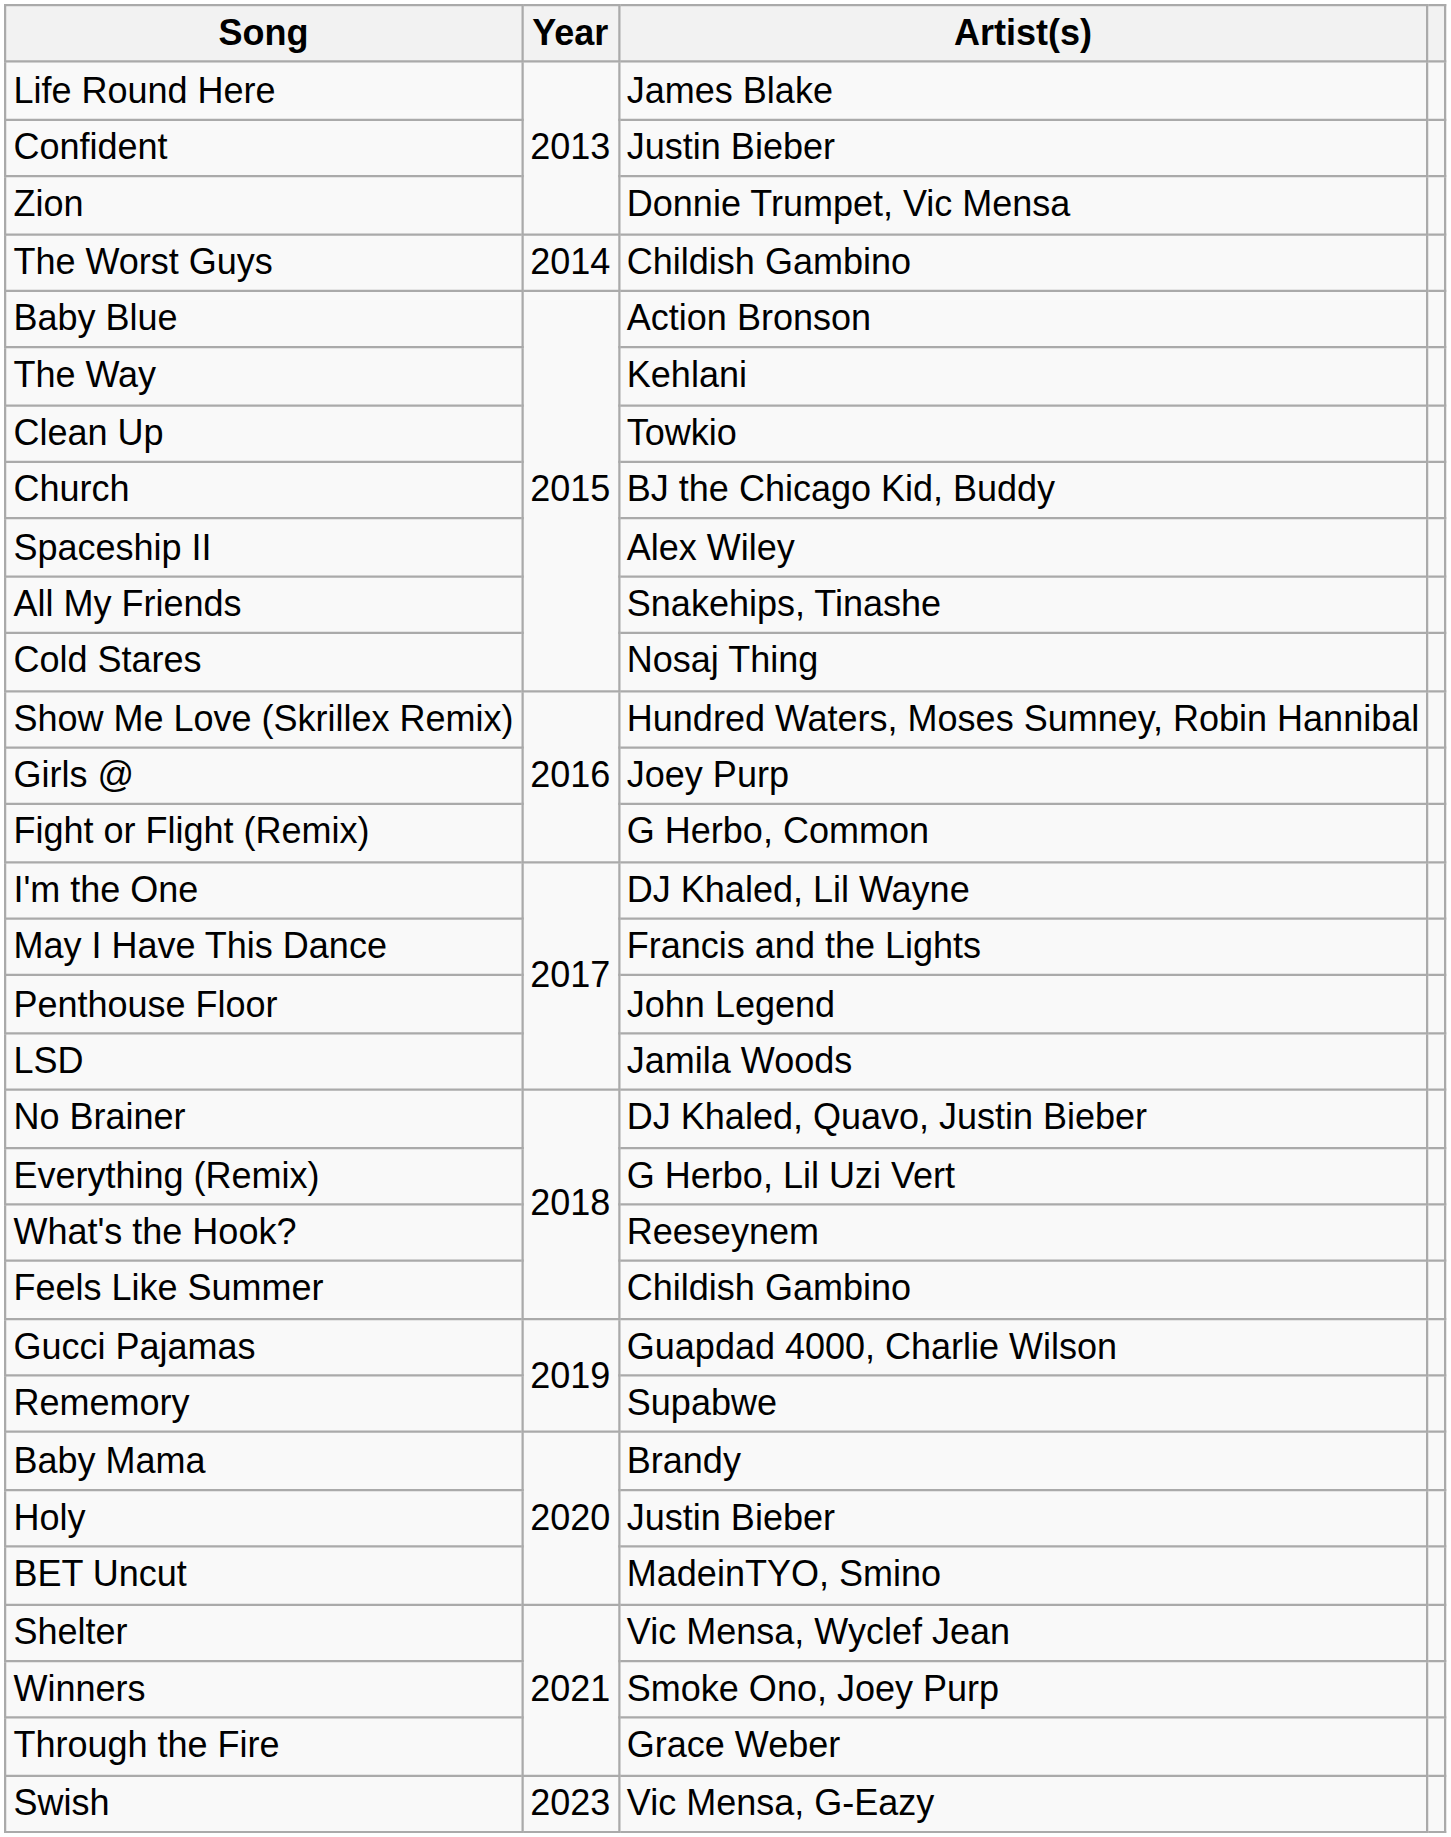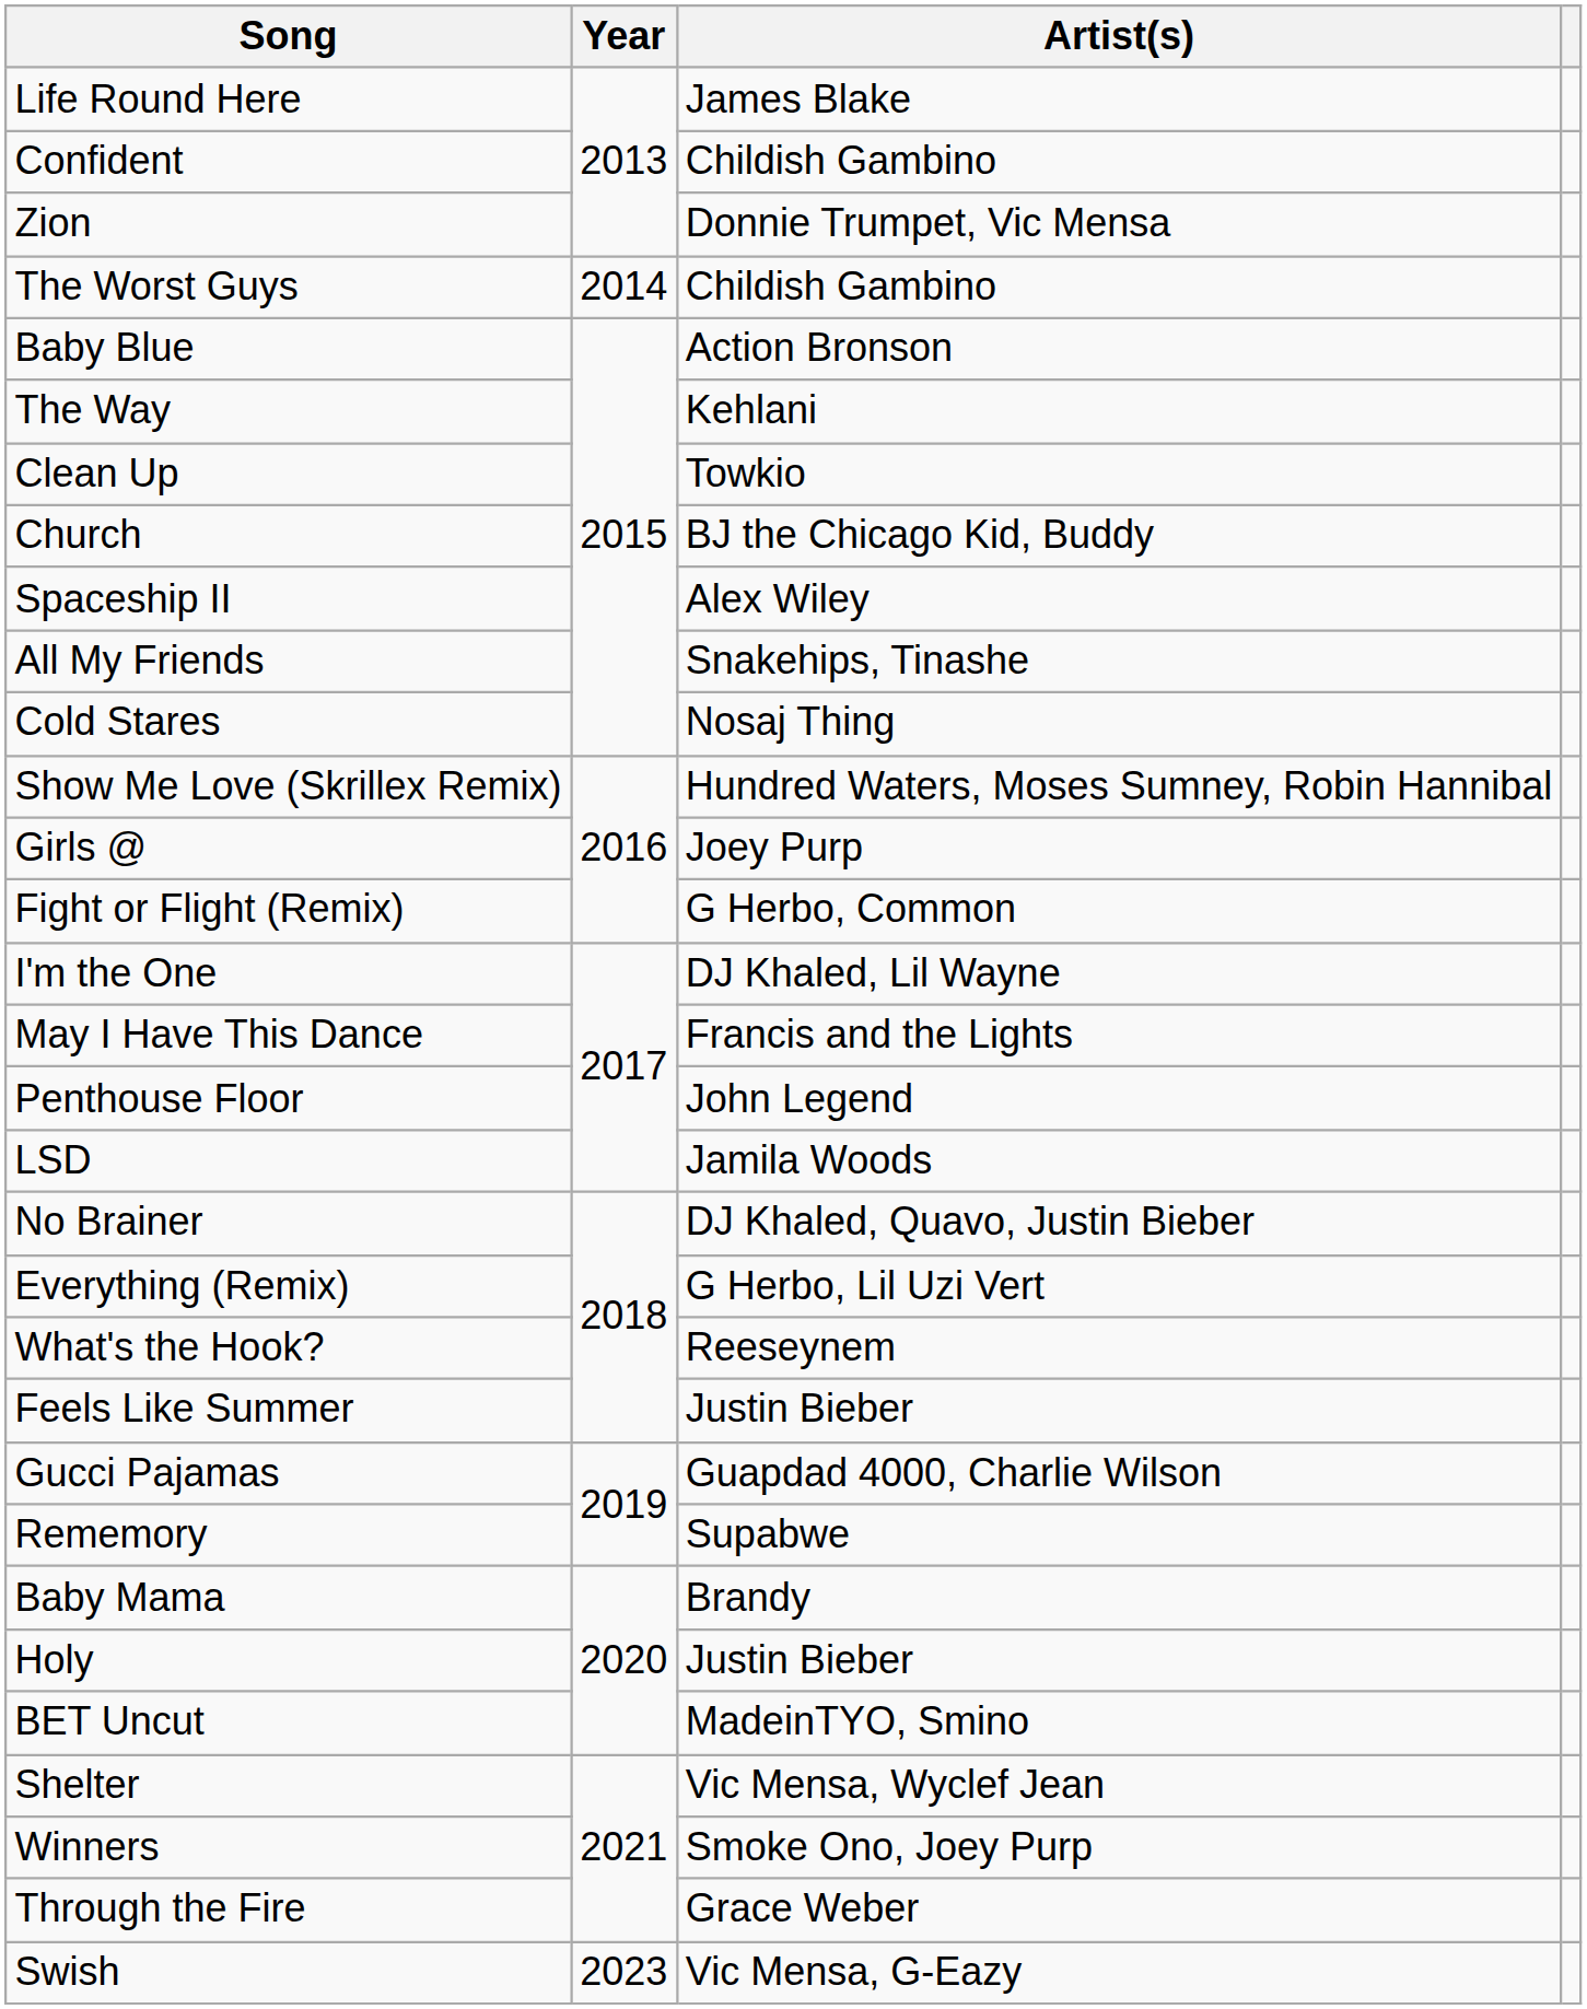 <table class="wikitable">
 <tr>
 <th>Song</th>
 <th>Year</th>
 <th>Artist(s)</th>
 <th></th>
 </tr>
 <tr>
 <td>Life Round Here</td>
 <td rowspan="3">2013</td>
 <td>James Blake</td>
 <td></td>
 </tr>
 <tr>
 <td>Confident</td>
-<td>Justin Bieber</td>
+<td>Childish Gambino</td>
 <td></td>
 </tr>
 <tr>
 <td>Zion</td>
 <td>Donnie Trumpet, Vic Mensa</td>
 <td></td>
 </tr>
 <tr>
 <td>The Worst Guys</td>
 <td>2014</td>
 <td>Childish Gambino</td>
 <td></td>
 </tr>
 <tr>
 <td>Baby Blue</td>
 <td rowspan="7">2015</td>
 <td>Action Bronson</td>
 <td></td>
 </tr>
 <tr>
 <td>The Way</td>
 <td>Kehlani</td>
 <td></td>
 </tr>
 <tr>
 <td>Clean Up</td>
 <td>Towkio</td>
 <td></td>
 </tr>
 <tr>
 <td>Church</td>
 <td>BJ the Chicago Kid, Buddy</td>
 <td></td>
 </tr>
 <tr>
 <td>Spaceship II</td>
 <td>Alex Wiley</td>
 <td></td>
 </tr>
 <tr>
 <td>All My Friends</td>
 <td>Snakehips, Tinashe</td>
 <td></td>
 </tr>
 <tr>
 <td>Cold Stares</td>
 <td>Nosaj Thing</td>
 <td></td>
 </tr>
 <tr>
 <td>Show Me Love (Skrillex Remix)</td>
 <td rowspan="3">2016</td>
 <td>Hundred Waters, Moses Sumney, Robin Hannibal</td>
 <td></td>
 </tr>
 <tr>
 <td>Girls @</td>
 <td>Joey Purp</td>
 <td></td>
 </tr>
 <tr>
 <td>Fight or Flight (Remix)</td>
 <td>G Herbo, Common</td>
 <td></td>
 </tr>
 <tr>
 <td>I'm the One</td>
 <td rowspan="4">2017</td>
 <td>DJ Khaled, Lil Wayne</td>
 <td></td>
 </tr>
 <tr>
 <td>May I Have This Dance</td>
 <td>Francis and the Lights</td>
 <td></td>
 </tr>
 <tr>
 <td>Penthouse Floor</td>
 <td>John Legend</td>
 <td></td>
 </tr>
 <tr>
 <td>LSD</td>
 <td>Jamila Woods</td>
 <td></td>
 </tr>
 <tr>
 <td>No Brainer</td>
 <td rowspan="4">2018</td>
 <td>DJ Khaled, Quavo, Justin Bieber</td>
 <td></td>
 </tr>
 <tr>
 <td>Everything (Remix)</td>
 <td>G Herbo, Lil Uzi Vert</td>
 <td></td>
 </tr>
 <tr>
 <td>What's the Hook?</td>
 <td>Reeseynem</td>
 <td></td>
 </tr>
 <tr>
 <td>Feels Like Summer</td>
-<td>Childish Gambino</td>
+<td>Justin Bieber</td>
 <td></td>
 </tr>
 <tr>
 <td>Gucci Pajamas</td>
 <td rowspan="2">2019</td>
 <td>Guapdad 4000, Charlie Wilson</td>
 <td></td>
 </tr>
 <tr>
 <td>Rememory</td>
 <td>Supabwe</td>
 <td></td>
 </tr>
 <tr>
 <td>Baby Mama</td>
 <td rowspan="3">2020</td>
 <td>Brandy</td>
 <td></td>
 </tr>
 <tr>
 <td>Holy</td>
 <td>Justin Bieber</td>
 <td></td>
 </tr>
 <tr>
 <td>BET Uncut</td>
 <td>MadeinTYO, Smino</td>
 <td></td>
 </tr>
 <tr>
 <td>Shelter</td>
 <td rowspan="3">2021</td>
 <td>Vic Mensa, Wyclef Jean</td>
 <td></td>
 </tr>
 <tr>
 <td>Winners</td>
 <td>Smoke Ono, Joey Purp</td>
 <td></td>
 </tr>
 <tr>
 <td>Through the Fire</td>
 <td>Grace Weber</td>
 <td></td>
 </tr>
 <tr>
 <td>Swish</td>
 <td>2023</td>
 <td>Vic Mensa, G-Eazy</td>
 <td></td>
 </tr>
 </table>
